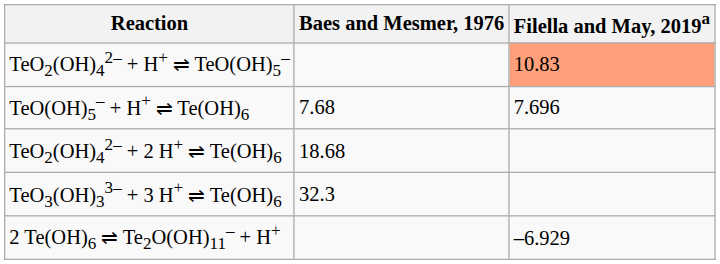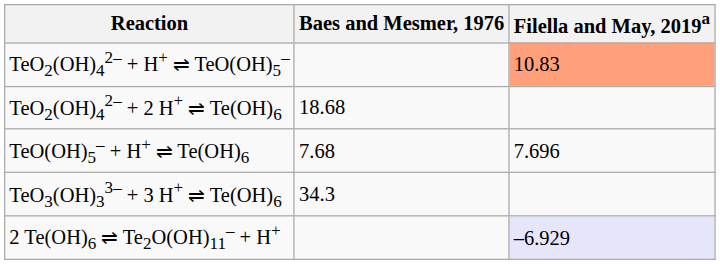 <table class="wikitable">
 <tr>
 <th>Reaction</th>
 <th>Baes and Mesmer, 1976</th>
 <th>Filella and May, 2019<sup>a</sup></th>
 </tr>
 <tr>
 <td>TeO<sub>2</sub>(OH)<sub>4</sub><sup>2‒</sup> + H<sup>+</sup> ⇌ TeO(OH)<sub>5</sub><sup>‒</sup></td>
 <td></td>
 <td style="background: lightsalmon;">10.83</td>
 </tr>
 <tr>
+<td>TeO<sub>2</sub>(OH)<sub>4</sub><sup>2‒</sup> + 2 H<sup>+</sup> ⇌ Te(OH)<sub>6</sub></td>
+<td>18.68</td>
+<td></td>
+</tr>
+<tr>
 <td>TeO(OH)<sub>5</sub><sup>‒</sup> + H<sup>+</sup> ⇌ Te(OH)<sub>6</sub></td>
 <td>7.68</td>
 <td>7.696</td>
 </tr>
 <tr>
-<td>TeO<sub>2</sub>(OH)<sub>4</sub><sup>2‒</sup> + 2 H<sup>+</sup> ⇌ Te(OH)<sub>6</sub></td>
-<td>18.68</td>
-<td></td>
-</tr>
-<tr>
 <td>TeO<sub>3</sub>(OH)<sub>3</sub><sup>3‒</sup> + 3 H<sup>+</sup> ⇌ Te(OH)<sub>6</sub></td>
-<td>32.3</td>
+<td>34.3</td>
 <td></td>
 </tr>
 <tr>
 <td>2 Te(OH)<sub>6</sub> ⇌ Te<sub>2</sub>O(OH)<sub>11</sub><sup>‒</sup> + H<sup>+</sup></td>
 <td></td>
-<td>‒6.929</td>
+<td style="background: lavender;">‒6.929</td>
 </tr>
 </table>
